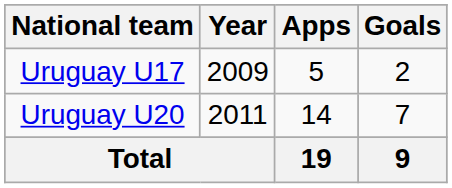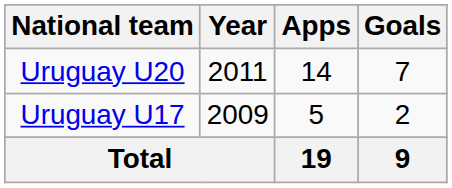 <table class="wikitable" style="text-align: center;">
 <tr>
 <th>National team</th>
 <th>Year</th>
 <th>Apps</th>
 <th>Goals</th>
 </tr>
 <tr>
+<td><a href='#'>Uruguay U20</a></td>
+<td>2011</td>
+<td>14</td>
+<td>7</td>
+</tr>
+<tr>
 <td><a href='#'>Uruguay U17</a></td>
 <td>2009</td>
 <td>5</td>
 <td>2</td>
-</tr>
-<tr>
-<td><a href='#'>Uruguay U20</a></td>
-<td>2011</td>
-<td>14</td>
-<td>7</td>
 </tr>
 <tr>
 <th colspan="2">Total</th>
 <th>19</th>
 <th>9</th>
 </tr>
 </table>
